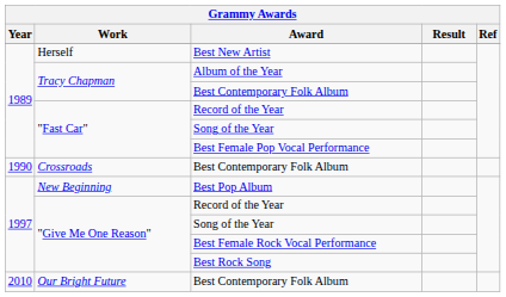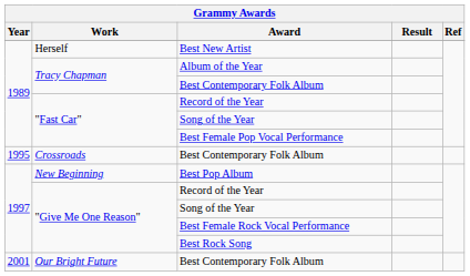 <table class="wikitable">
 <tr>
 <th colspan="6" align="center"><a href='#'>Grammy Awards</a></th>
 </tr>
 <tr>
 <th>Year</th>
 <th style="width:200px;">Work</th>
 <th style="width:300px;">Award</th>
 <th width="65">Result</th>
 <th width="20">Ref</th>
 </tr>
 <tr>
 </tr>
 <tr>
 <td rowspan=6><a href='#'>1989</a></td>
 <td>Herself</td>
 <td><a href='#'>Best New Artist</a></td>
 <td></td>
 <td rowspan=6 align="center"></td>
 </tr>
 <tr>
 <td rowspan=2><em><a href='#'>Tracy Chapman</a></em></td>
 <td><a href='#'>Album of the Year</a></td>
 <td></td>
 </tr>
 <tr>
 <td><a href='#'>Best Contemporary Folk Album</a></td>
 <td></td>
 </tr>
 <tr>
 <td rowspan=3>"<a href='#'>Fast Car</a>"</td>
 <td><a href='#'>Record of the Year</a></td>
 <td></td>
 </tr>
 <tr>
 <td><a href='#'>Song of the Year</a></td>
 <td></td>
 </tr>
 <tr>
 <td><a href='#'>Best Female Pop Vocal Performance</a></td>
 <td></td>
 </tr>
 <tr>
-<td rowspan=1><a href='#'>1990</a></td>
+<td rowspan=1><a href='#'>1995</a></td>
 <td><em><a href='#'>Crossroads</a></em></td>
 <td>Best Contemporary Folk Album</td>
 <td></td>
 <td align="center"></td>
 </tr>
 <tr>
 <td rowspan=5><a href='#'>1997</a></td>
 <td><em><a href='#'>New Beginning</a></em></td>
 <td><a href='#'>Best Pop Album</a></td>
 <td></td>
 <td rowspan=5 align="center"></td>
 </tr>
 <tr>
 <td rowspan=4>"<a href='#'>Give Me One Reason</a>"</td>
 <td>Record of the Year</td>
 <td></td>
 </tr>
 <tr>
 <td>Song of the Year</td>
 <td></td>
 </tr>
 <tr>
 <td><a href='#'>Best Female Rock Vocal Performance</a></td>
 <td></td>
 </tr>
 <tr>
 <td><a href='#'>Best Rock Song</a></td>
 <td></td>
 </tr>
 <tr>
-<td><a href='#'>2010</a></td>
+<td><a href='#'>2001</a></td>
 <td><em><a href='#'>Our Bright Future</a></em></td>
 <td>Best Contemporary Folk Album</td>
 <td></td>
 <td align="center"></td>
 </tr>
 </table>
